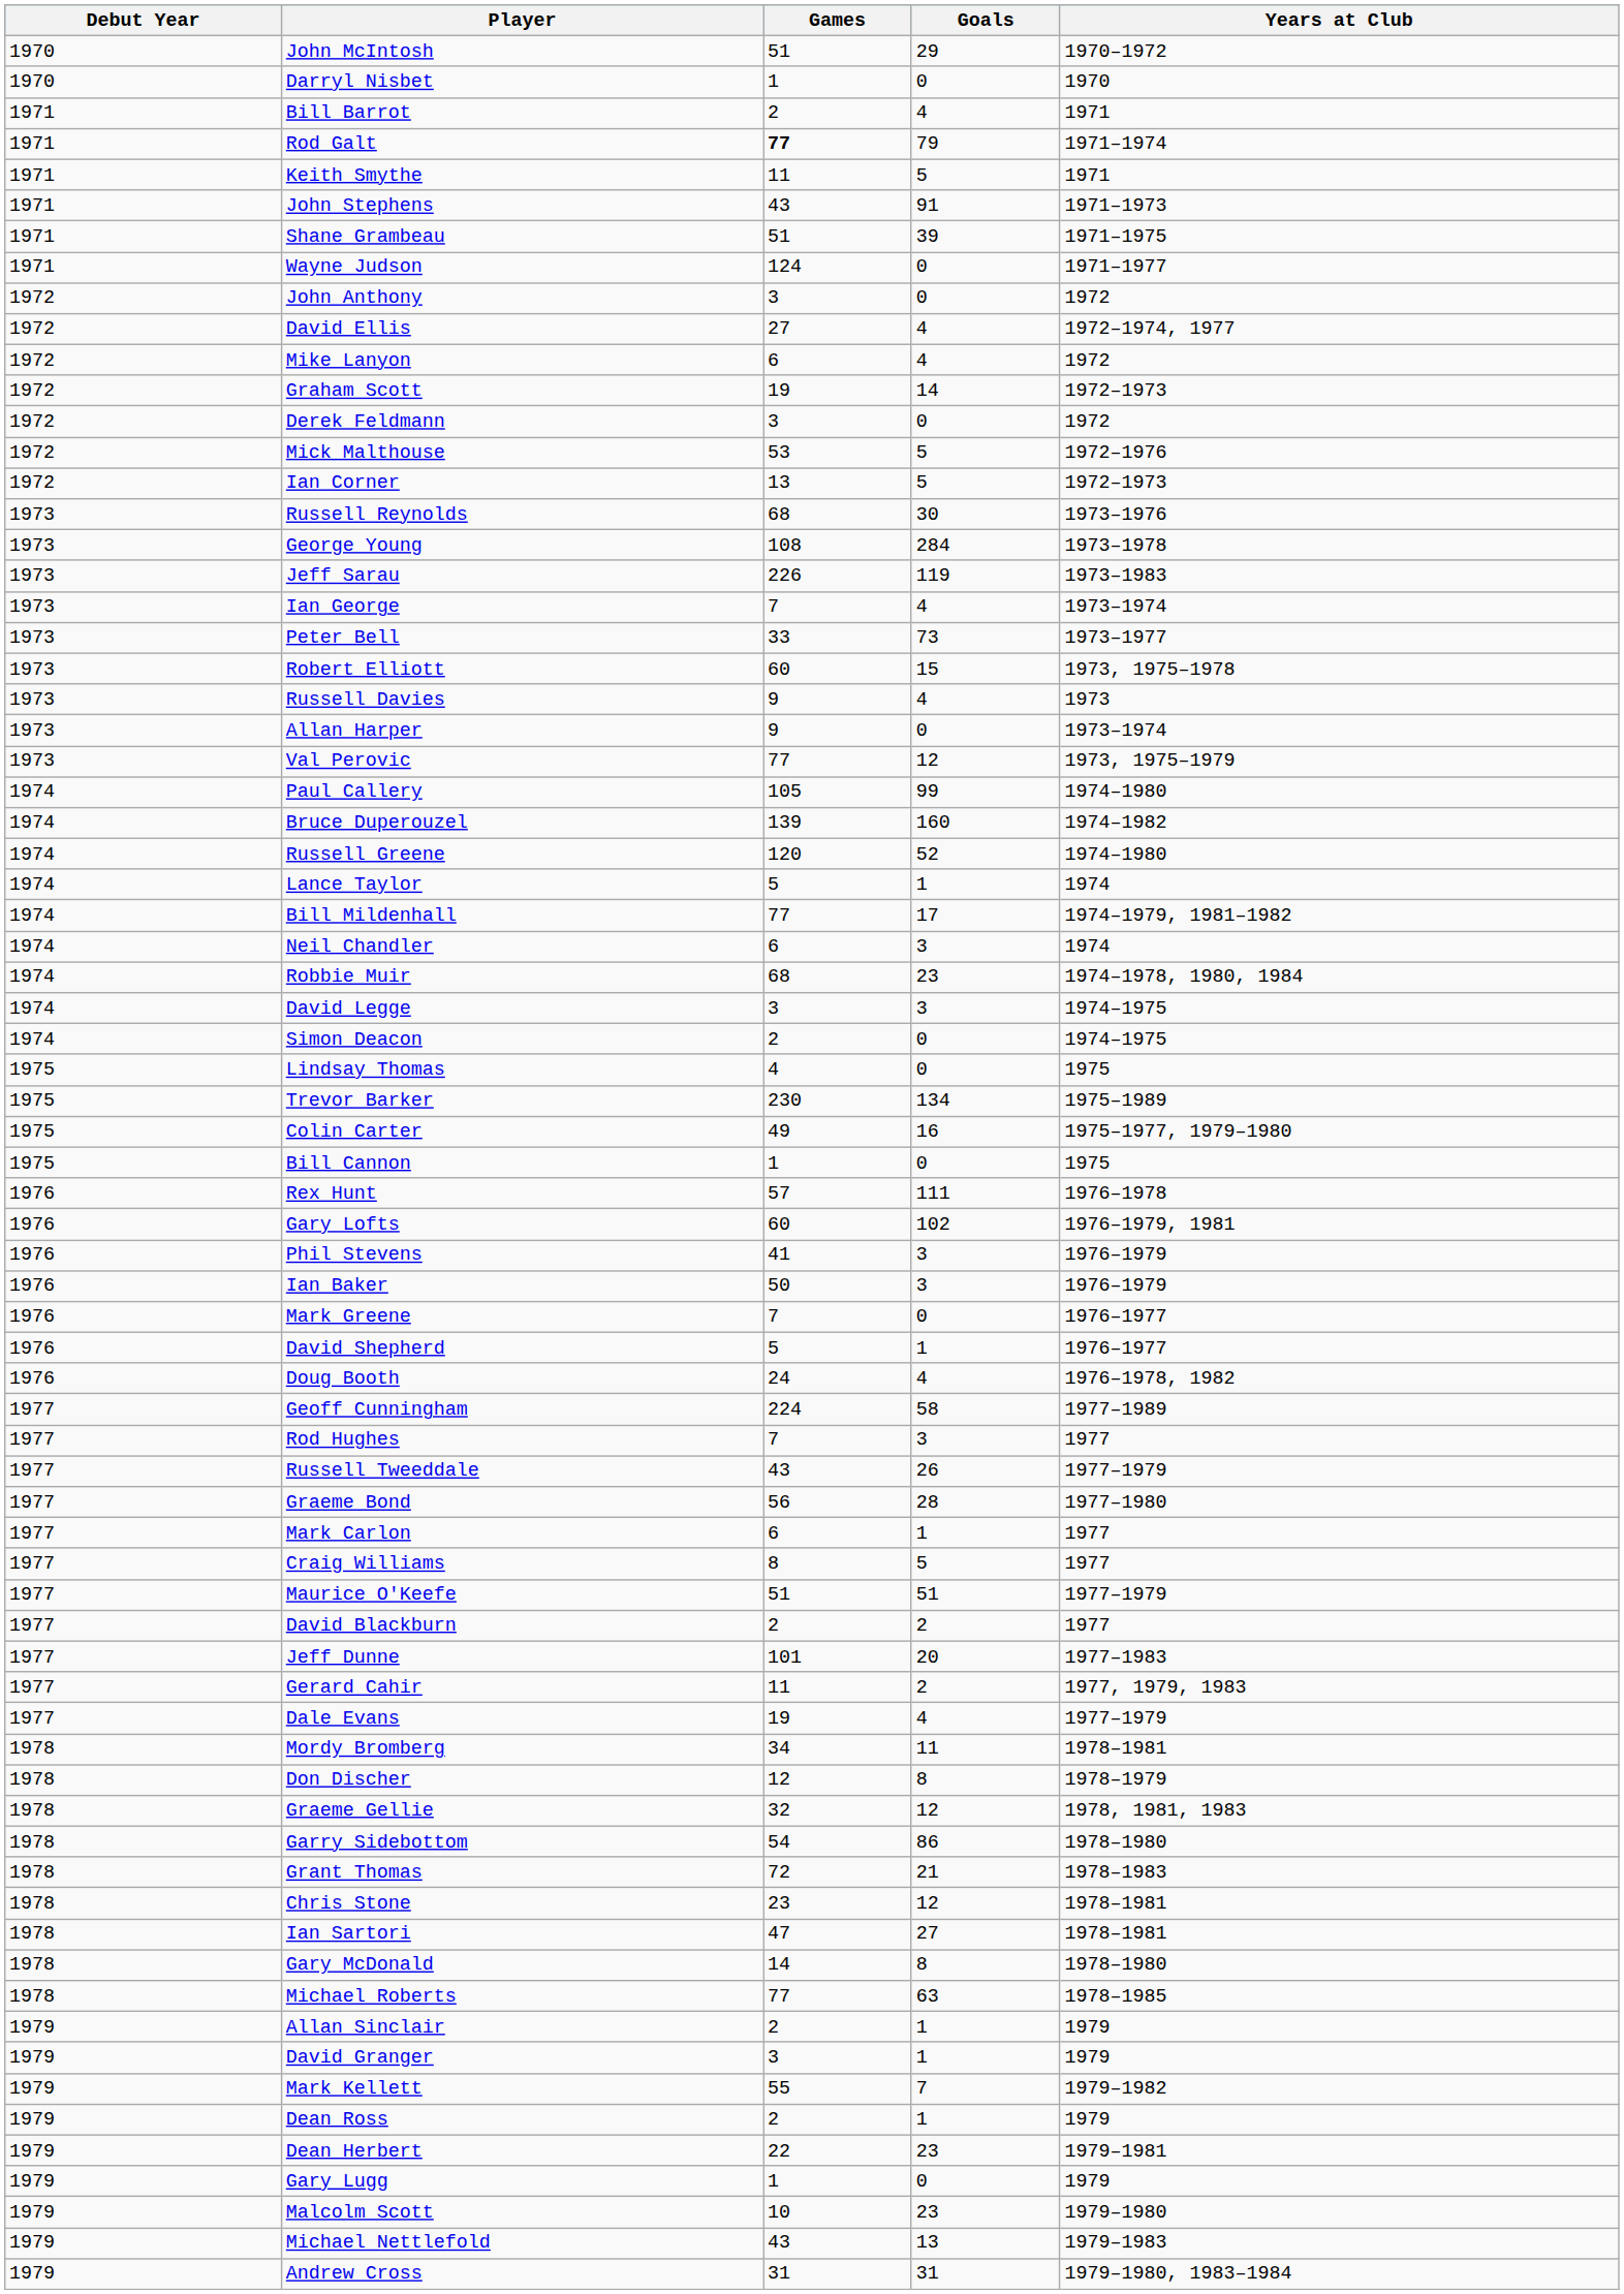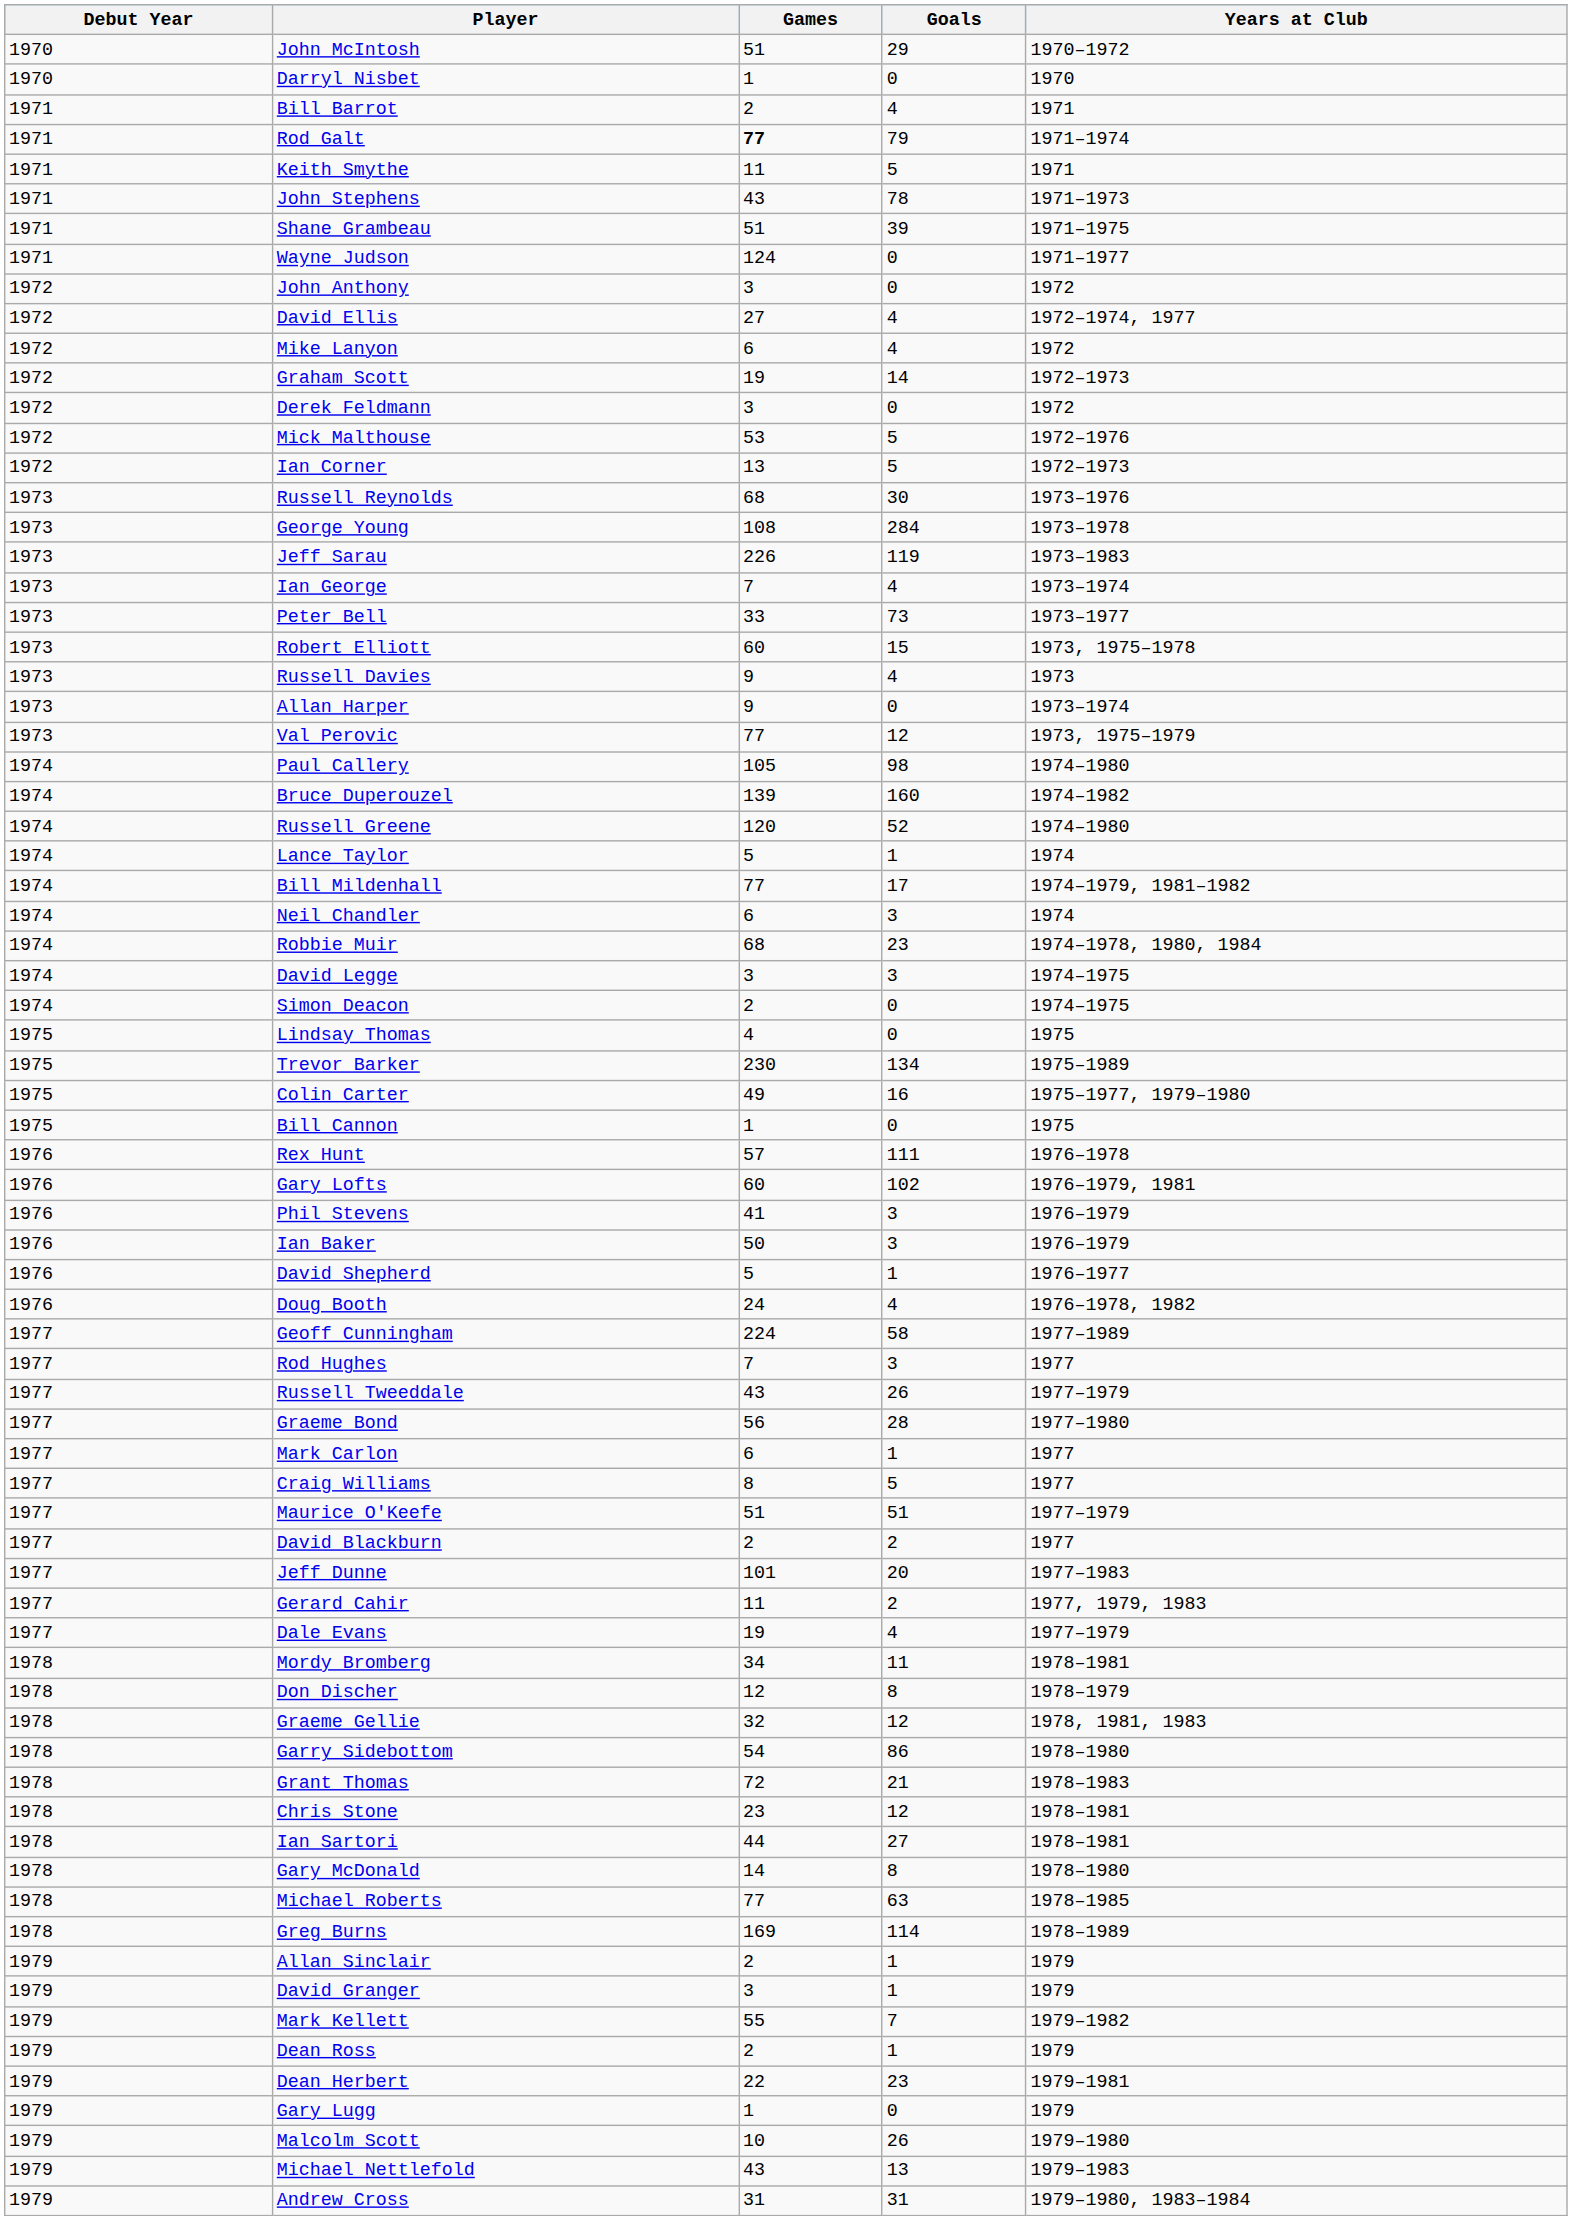 <table class="wikitable" style="width:70%;">
 <tr style="background:#87cefa;">
 <th>Debut Year</th>
 <th>Player</th>
 <th>Games</th>
 <th>Goals</th>
 <th>Years at Club</th>
 </tr>
 <tr>
 <td>1970</td>
 <td><a href='#'>John McIntosh</a></td>
 <td>51</td>
 <td>29</td>
 <td>1970–1972</td>
 </tr>
 <tr>
 <td>1970</td>
 <td><a href='#'>Darryl Nisbet</a></td>
 <td>1</td>
 <td>0</td>
 <td>1970</td>
 </tr>
 <tr>
 <td>1971</td>
 <td><a href='#'>Bill Barrot</a></td>
 <td>2</td>
 <td>4</td>
 <td>1971</td>
 </tr>
 <tr>
 <td>1971</td>
 <td><a href='#'>Rod Galt</a></td>
 <td><strong>77</strong></td>
 <td>79</td>
 <td>1971–1974</td>
 </tr>
 <tr>
 <td>1971</td>
 <td><a href='#'>Keith Smythe</a></td>
 <td>11</td>
 <td>5</td>
 <td>1971</td>
 </tr>
 <tr>
 <td>1971</td>
 <td><a href='#'>John Stephens</a></td>
 <td>43</td>
-<td>91</td>
+<td>78</td>
 <td>1971–1973</td>
 </tr>
 <tr>
 <td>1971</td>
 <td><a href='#'>Shane Grambeau</a></td>
 <td>51</td>
 <td>39</td>
 <td>1971–1975</td>
 </tr>
 <tr>
 <td>1971</td>
 <td><a href='#'>Wayne Judson</a></td>
 <td>124</td>
 <td>0</td>
 <td>1971–1977</td>
 </tr>
 <tr>
 <td>1972</td>
 <td><a href='#'>John Anthony</a></td>
 <td>3</td>
 <td>0</td>
 <td>1972</td>
 </tr>
 <tr>
 <td>1972</td>
 <td><a href='#'>David Ellis</a></td>
 <td>27</td>
 <td>4</td>
 <td>1972–1974, 1977</td>
 </tr>
 <tr>
 <td>1972</td>
 <td><a href='#'>Mike Lanyon</a></td>
 <td>6</td>
 <td>4</td>
 <td>1972</td>
 </tr>
 <tr>
 <td>1972</td>
 <td><a href='#'>Graham Scott</a></td>
 <td>19</td>
 <td>14</td>
 <td>1972–1973</td>
 </tr>
 <tr>
 <td>1972</td>
 <td><a href='#'>Derek Feldmann</a></td>
 <td>3</td>
 <td>0</td>
 <td>1972</td>
 </tr>
 <tr>
 <td>1972</td>
 <td><a href='#'>Mick Malthouse</a></td>
 <td>53</td>
 <td>5</td>
 <td>1972–1976</td>
 </tr>
 <tr>
 <td>1972</td>
 <td><a href='#'>Ian Corner</a></td>
 <td>13</td>
 <td>5</td>
 <td>1972–1973</td>
 </tr>
 <tr>
 <td>1973</td>
 <td><a href='#'>Russell Reynolds</a></td>
 <td>68</td>
 <td>30</td>
 <td>1973–1976</td>
 </tr>
 <tr>
 <td>1973</td>
 <td><a href='#'>George Young</a></td>
 <td>108</td>
 <td>284</td>
 <td>1973–1978</td>
 </tr>
 <tr>
 <td>1973</td>
 <td><a href='#'>Jeff Sarau</a></td>
 <td>226</td>
 <td>119</td>
 <td>1973–1983</td>
 </tr>
 <tr>
 <td>1973</td>
 <td><a href='#'>Ian George</a></td>
 <td>7</td>
 <td>4</td>
 <td>1973–1974</td>
 </tr>
 <tr>
 <td>1973</td>
 <td><a href='#'>Peter Bell</a></td>
 <td>33</td>
 <td>73</td>
 <td>1973–1977</td>
 </tr>
 <tr>
 <td>1973</td>
 <td><a href='#'>Robert Elliott</a></td>
 <td>60</td>
 <td>15</td>
 <td>1973, 1975–1978</td>
 </tr>
 <tr>
 <td>1973</td>
 <td><a href='#'>Russell Davies</a></td>
 <td>9</td>
 <td>4</td>
 <td>1973</td>
 </tr>
 <tr>
 <td>1973</td>
 <td><a href='#'>Allan Harper</a></td>
 <td>9</td>
 <td>0</td>
 <td>1973–1974</td>
 </tr>
 <tr>
 <td>1973</td>
 <td><a href='#'>Val Perovic</a></td>
 <td>77</td>
 <td>12</td>
 <td>1973, 1975–1979</td>
 </tr>
 <tr>
 <td>1974</td>
 <td><a href='#'>Paul Callery</a></td>
 <td>105</td>
-<td>99</td>
+<td>98</td>
 <td>1974–1980</td>
 </tr>
 <tr>
 <td>1974</td>
 <td><a href='#'>Bruce Duperouzel</a></td>
 <td>139</td>
 <td>160</td>
 <td>1974–1982</td>
 </tr>
 <tr>
 <td>1974</td>
 <td><a href='#'>Russell Greene</a></td>
 <td>120</td>
 <td>52</td>
 <td>1974–1980</td>
 </tr>
 <tr>
 <td>1974</td>
 <td><a href='#'>Lance Taylor</a></td>
 <td>5</td>
 <td>1</td>
 <td>1974</td>
 </tr>
 <tr>
 <td>1974</td>
 <td><a href='#'>Bill Mildenhall</a></td>
 <td>77</td>
 <td>17</td>
 <td>1974–1979, 1981–1982</td>
 </tr>
 <tr>
 <td>1974</td>
 <td><a href='#'>Neil Chandler</a></td>
 <td>6</td>
 <td>3</td>
 <td>1974</td>
 </tr>
 <tr>
 <td>1974</td>
 <td><a href='#'>Robbie Muir</a></td>
 <td>68</td>
 <td>23</td>
 <td>1974–1978, 1980, 1984</td>
 </tr>
 <tr>
 <td>1974</td>
 <td><a href='#'>David Legge</a></td>
 <td>3</td>
 <td>3</td>
 <td>1974–1975</td>
 </tr>
 <tr>
 <td>1974</td>
 <td><a href='#'>Simon Deacon</a></td>
 <td>2</td>
 <td>0</td>
 <td>1974–1975</td>
 </tr>
 <tr>
 <td>1975</td>
 <td><a href='#'>Lindsay Thomas</a></td>
 <td>4</td>
 <td>0</td>
 <td>1975</td>
 </tr>
 <tr>
 <td>1975</td>
 <td><a href='#'>Trevor Barker</a></td>
 <td>230</td>
 <td>134</td>
 <td>1975–1989</td>
 </tr>
 <tr>
 <td>1975</td>
 <td><a href='#'>Colin Carter</a></td>
 <td>49</td>
 <td>16</td>
 <td>1975–1977, 1979–1980</td>
 </tr>
 <tr>
 <td>1975</td>
 <td><a href='#'>Bill Cannon</a></td>
 <td>1</td>
 <td>0</td>
 <td>1975</td>
 </tr>
 <tr>
 <td>1976</td>
 <td><a href='#'>Rex Hunt</a></td>
 <td>57</td>
 <td>111</td>
 <td>1976–1978</td>
 </tr>
 <tr>
 <td>1976</td>
 <td><a href='#'>Gary Lofts</a></td>
 <td>60</td>
 <td>102</td>
 <td>1976–1979, 1981</td>
 </tr>
 <tr>
 <td>1976</td>
 <td><a href='#'>Phil Stevens</a></td>
 <td>41</td>
 <td>3</td>
 <td>1976–1979</td>
 </tr>
 <tr>
 <td>1976</td>
 <td><a href='#'>Ian Baker</a></td>
 <td>50</td>
 <td>3</td>
 <td>1976–1979</td>
-</tr>
-<tr>
-<td>1976</td>
-<td><a href='#'>Mark Greene</a></td>
-<td>7</td>
-<td>0</td>
-<td>1976–1977</td>
 </tr>
 <tr>
 <td>1976</td>
 <td><a href='#'>David Shepherd</a></td>
 <td>5</td>
 <td>1</td>
 <td>1976–1977</td>
 </tr>
 <tr>
 <td>1976</td>
 <td><a href='#'>Doug Booth</a></td>
 <td>24</td>
 <td>4</td>
 <td>1976–1978, 1982</td>
 </tr>
 <tr>
 <td>1977</td>
 <td><a href='#'>Geoff Cunningham</a></td>
 <td>224</td>
 <td>58</td>
 <td>1977–1989</td>
 </tr>
 <tr>
 <td>1977</td>
 <td><a href='#'>Rod Hughes</a></td>
 <td>7</td>
 <td>3</td>
 <td>1977</td>
 </tr>
 <tr>
 <td>1977</td>
 <td><a href='#'>Russell Tweeddale</a></td>
 <td>43</td>
 <td>26</td>
 <td>1977–1979</td>
 </tr>
 <tr>
 <td>1977</td>
 <td><a href='#'>Graeme Bond</a></td>
 <td>56</td>
 <td>28</td>
 <td>1977–1980</td>
 </tr>
 <tr>
 <td>1977</td>
 <td><a href='#'>Mark Carlon</a></td>
 <td>6</td>
 <td>1</td>
 <td>1977</td>
 </tr>
 <tr>
 <td>1977</td>
 <td><a href='#'>Craig Williams</a></td>
 <td>8</td>
 <td>5</td>
 <td>1977</td>
 </tr>
 <tr>
 <td>1977</td>
 <td><a href='#'>Maurice O'Keefe</a></td>
 <td>51</td>
 <td>51</td>
 <td>1977–1979</td>
 </tr>
 <tr>
 <td>1977</td>
 <td><a href='#'>David Blackburn</a></td>
 <td>2</td>
 <td>2</td>
 <td>1977</td>
 </tr>
 <tr>
 <td>1977</td>
 <td><a href='#'>Jeff Dunne</a></td>
 <td>101</td>
 <td>20</td>
 <td>1977–1983</td>
 </tr>
 <tr>
 <td>1977</td>
 <td><a href='#'>Gerard Cahir</a></td>
 <td>11</td>
 <td>2</td>
 <td>1977, 1979, 1983</td>
 </tr>
 <tr>
 <td>1977</td>
 <td><a href='#'>Dale Evans</a></td>
 <td>19</td>
 <td>4</td>
 <td>1977–1979</td>
 </tr>
 <tr>
 <td>1978</td>
 <td><a href='#'>Mordy Bromberg</a></td>
 <td>34</td>
 <td>11</td>
 <td>1978–1981</td>
 </tr>
 <tr>
 <td>1978</td>
 <td><a href='#'>Don Discher</a></td>
 <td>12</td>
 <td>8</td>
 <td>1978–1979</td>
 </tr>
 <tr>
 <td>1978</td>
 <td><a href='#'>Graeme Gellie</a></td>
 <td>32</td>
 <td>12</td>
 <td>1978, 1981, 1983</td>
 </tr>
 <tr>
 <td>1978</td>
 <td><a href='#'>Garry Sidebottom</a></td>
 <td>54</td>
 <td>86</td>
 <td>1978–1980</td>
 </tr>
 <tr>
 <td>1978</td>
 <td><a href='#'>Grant Thomas</a></td>
 <td>72</td>
 <td>21</td>
 <td>1978–1983</td>
 </tr>
 <tr>
 <td>1978</td>
 <td><a href='#'>Chris Stone</a></td>
 <td>23</td>
 <td>12</td>
 <td>1978–1981</td>
 </tr>
 <tr>
 <td>1978</td>
 <td><a href='#'>Ian Sartori</a></td>
-<td>47</td>
+<td>44</td>
 <td>27</td>
 <td>1978–1981</td>
 </tr>
 <tr>
 <td>1978</td>
 <td><a href='#'>Gary McDonald</a></td>
 <td>14</td>
 <td>8</td>
 <td>1978–1980</td>
 </tr>
 <tr>
 <td>1978</td>
 <td><a href='#'>Michael Roberts</a></td>
 <td>77</td>
 <td>63</td>
 <td>1978–1985</td>
+</tr>
+<tr>
+<td>1978</td>
+<td><a href='#'>Greg Burns</a></td>
+<td>169</td>
+<td>114</td>
+<td>1978–1989</td>
 </tr>
 <tr>
 <td>1979</td>
 <td><a href='#'>Allan Sinclair</a></td>
 <td>2</td>
 <td>1</td>
 <td>1979</td>
 </tr>
 <tr>
 <td>1979</td>
 <td><a href='#'>David Granger</a></td>
 <td>3</td>
 <td>1</td>
 <td>1979</td>
 </tr>
 <tr>
 <td>1979</td>
 <td><a href='#'>Mark Kellett</a></td>
 <td>55</td>
 <td>7</td>
 <td>1979–1982</td>
 </tr>
 <tr>
 <td>1979</td>
 <td><a href='#'>Dean Ross</a></td>
 <td>2</td>
 <td>1</td>
 <td>1979</td>
 </tr>
 <tr>
 <td>1979</td>
 <td><a href='#'>Dean Herbert</a></td>
 <td>22</td>
 <td>23</td>
 <td>1979–1981</td>
 </tr>
 <tr>
 <td>1979</td>
 <td><a href='#'>Gary Lugg</a></td>
 <td>1</td>
 <td>0</td>
 <td>1979</td>
 </tr>
 <tr>
 <td>1979</td>
 <td><a href='#'>Malcolm Scott</a></td>
 <td>10</td>
-<td>23</td>
+<td>26</td>
 <td>1979–1980</td>
 </tr>
 <tr>
 <td>1979</td>
 <td><a href='#'>Michael Nettlefold</a></td>
 <td>43</td>
 <td>13</td>
 <td>1979–1983</td>
 </tr>
 <tr>
 <td>1979</td>
 <td><a href='#'>Andrew Cross</a></td>
 <td>31</td>
 <td>31</td>
 <td>1979–1980, 1983–1984</td>
 </tr>
 </table>
